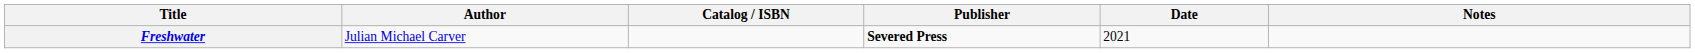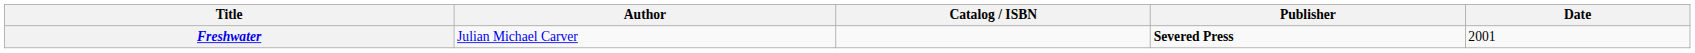 <table class="wikitable sortable" style="width:100%;">
 <tr>
 <th width=20%>Title</th>
 <th width=17%>Author</th>
 <th width=14%>Catalog / ISBN</th>
 <th width=14%>Publisher</th>
 <th width=10%>Date</th>
-<th width=25%>Notes</th>
 </tr>
 <tr>
 <th><em><a href='#'>Freshwater</a></em></th>
 <td><a href='#'>Julian Michael Carver</a></td>
 <td></td>
 <td><strong>Severed Press</strong></td>
-<td>2021</td>
-<td></td>
+<td>2001</td>
 </tr>
 </table>
